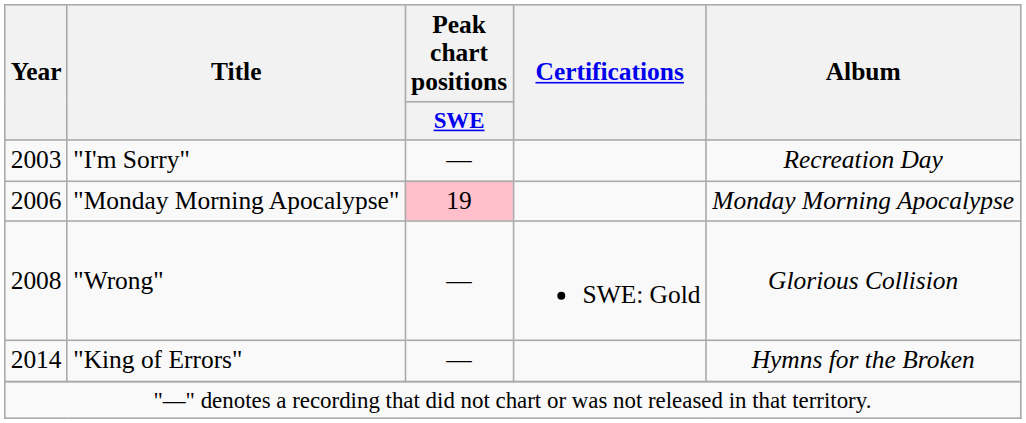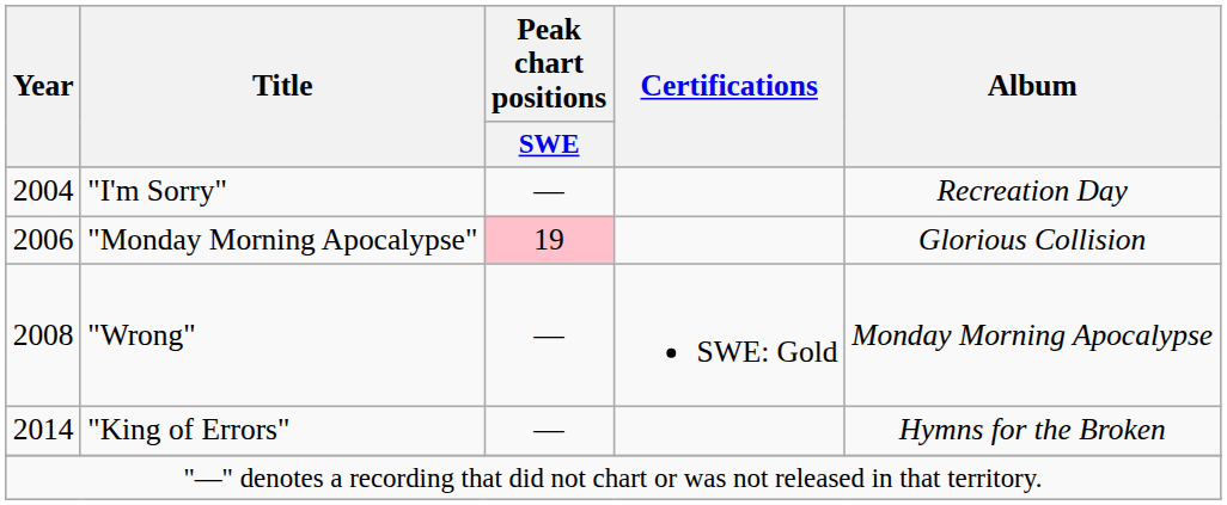 <table class="wikitable plainrowheaders" style="text-align:center;">
 <tr>
 <th scope="col" rowspan="2">Year</th>
 <th scope="col" rowspan="2">Title</th>
 <th scope="col">Peak chart positions</th>
 <th scope="col" rowspan="2"><a href='#'>Certifications</a></th>
 <th scope="col" rowspan="2">Album</th>
 </tr>
 <tr>
 <th scope="col" style="width:3em;font-size:90%;"><a href='#'>SWE</a><br></th>
 </tr>
 <tr>
-<td>2003</td>
+<td>2004</td>
 <td align=left>"I'm Sorry"</td>
 <td>—</td>
 <td></td>
 <td><em>Recreation Day</em></td>
 </tr>
 <tr>
 <td>2006</td>
 <td align=left>"Monday Morning Apocalypse"</td>
 <td style="background: pink;">19</td>
 <td></td>
-<td><em>Monday Morning Apocalypse</em></td>
+<td><em>Glorious Collision</em></td>
 </tr>
 <tr>
 <td>2008</td>
 <td align=left>"Wrong"</td>
 <td>—</td>
 <td><br><ul><li>SWE: Gold</li></ul></td>
-<td><em>Glorious Collision</em></td>
+<td><em>Monday Morning Apocalypse</em></td>
 </tr>
 <tr>
 <td>2014</td>
 <td align=left>"King of Errors"</td>
 <td>—</td>
 <td></td>
 <td><em>Hymns for the Broken</em></td>
 </tr>
 <tr>
 </tr>
 <tr>
 <td colspan="15" style="font-size:90%">"—" denotes a recording that did not chart or was not released in that territory.</td>
 </tr>
 </table>
